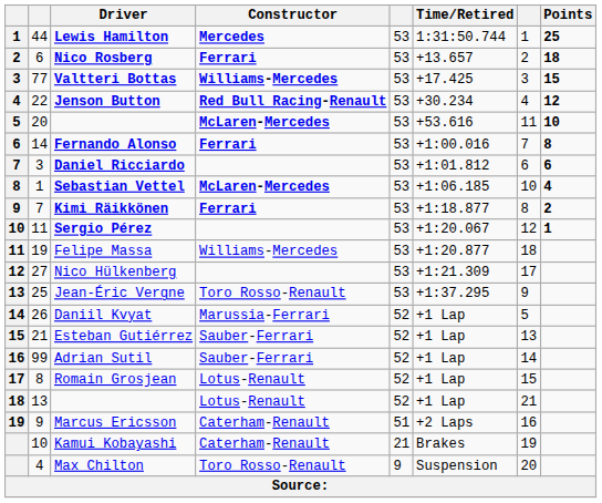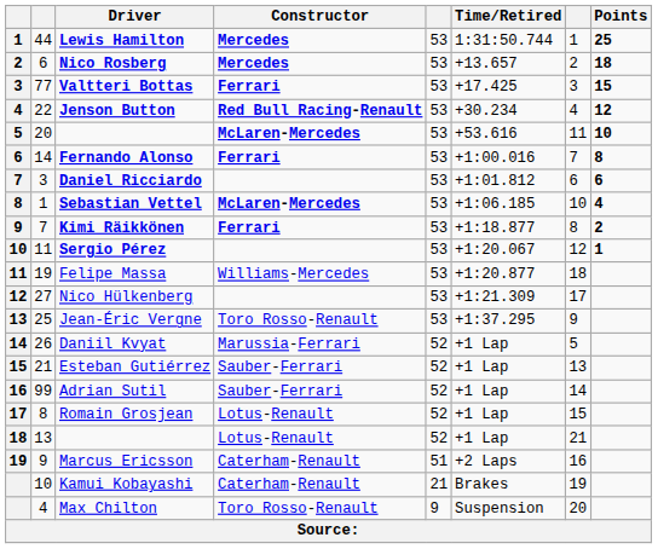 <table class=wikitable style="font-size:85%">
 <tr>
 <th scope="col"></th>
 <th scope="col"></th>
 <th scope="col" style="border-left:0px;">Driver</th>
 <th scope="col">Constructor</th>
 <th scope="col"></th>
 <th scope="col">Time/Retired</th>
 <th scope="col"></th>
 <th scope="col">Points</th>
 </tr>
 <tr>
 <th scope="row">1</th>
 <td align="center">44</td>
 <td style="border-left:0px"><strong></strong> <strong><a href='#'>Lewis Hamilton</a></strong></td>
 <td><strong><a href='#'>Mercedes</a></strong></td>
 <td>53</td>
 <td>1:31:50.744</td>
 <td>1</td>
 <td><strong>25</strong></td>
 </tr>
 <tr>
 <th scope="row">2</th>
 <td align="center">6</td>
 <td style="border-left:0px"><strong></strong> <strong><a href='#'>Nico Rosberg</a></strong></td>
-<td><strong><a href='#'>Ferrari</a></strong></td>
+<td><strong><a href='#'>Mercedes</a></strong></td>
 <td>53</td>
 <td>+13.657</td>
 <td>2</td>
 <td><strong>18</strong></td>
 </tr>
 <tr>
 <th scope="row">3</th>
 <td align="center">77</td>
 <td style="border-left:0px"><strong></strong> <strong><a href='#'>Valtteri Bottas</a></strong></td>
-<td><strong><a href='#'>Williams</a>-<a href='#'>Mercedes</a></strong></td>
+<td><strong><a href='#'>Ferrari</a></strong></td>
 <td>53</td>
 <td>+17.425</td>
 <td>3</td>
 <td><strong>15</strong></td>
 </tr>
 <tr>
 <th scope="row">4</th>
 <td align="center">22</td>
 <td style="border-left:0px"><strong></strong> <strong><a href='#'>Jenson Button</a></strong></td>
 <td><strong><a href='#'>Red Bull Racing</a>-<a href='#'>Renault</a></strong></td>
 <td>53</td>
 <td>+30.234</td>
 <td>4</td>
 <td><strong>12</strong></td>
 </tr>
 <tr>
 <th scope="row">5</th>
 <td align="center">20</td>
 <td style="border-left:0px"></td>
 <td><strong><a href='#'>McLaren</a>-<a href='#'>Mercedes</a></strong></td>
 <td>53</td>
 <td>+53.616</td>
 <td>11</td>
 <td><strong>10</strong></td>
 </tr>
 <tr>
 <th scope="row">6</th>
 <td align="center">14</td>
 <td style="border-left:0px"><strong></strong> <strong><a href='#'>Fernando Alonso</a></strong></td>
 <td><strong><a href='#'>Ferrari</a></strong></td>
 <td>53</td>
 <td>+1:00.016</td>
 <td>7</td>
 <td><strong>8</strong></td>
 </tr>
 <tr>
 <th scope="row">7</th>
 <td align="center">3</td>
 <td style="border-left:0px"> <strong><a href='#'>Daniel Ricciardo</a></strong></td>
 <td></td>
 <td>53</td>
 <td>+1:01.812</td>
 <td>6</td>
 <td><strong>6</strong></td>
 </tr>
 <tr>
 <th scope="row">8</th>
 <td align="center">1</td>
 <td style="border-left:0px"><strong></strong> <strong><a href='#'>Sebastian Vettel</a></strong></td>
 <td><strong><a href='#'>McLaren</a>-<a href='#'>Mercedes</a></strong></td>
 <td>53</td>
 <td>+1:06.185</td>
 <td>10</td>
 <td><strong>4</strong></td>
 </tr>
 <tr>
 <th scope="row">9</th>
 <td align="center">7</td>
 <td style="border-left:0px"><strong></strong> <strong><a href='#'>Kimi Räikkönen</a></strong></td>
 <td><strong><a href='#'>Ferrari</a></strong></td>
 <td>53</td>
 <td>+1:18.877</td>
 <td>8</td>
 <td><strong>2</strong></td>
 </tr>
 <tr>
 <th scope="row">10</th>
 <td align="center">11</td>
 <td style="border-left:0px"><strong></strong> <strong><a href='#'>Sergio Pérez</a></strong></td>
 <td></td>
 <td>53</td>
 <td>+1:20.067</td>
 <td>12</td>
 <td><strong>1</strong></td>
 </tr>
 <tr>
 <th scope="row">11</th>
 <td align="center">19</td>
 <td style="border-left:0px"> <a href='#'>Felipe Massa</a></td>
 <td><a href='#'>Williams</a>-<a href='#'>Mercedes</a></td>
 <td>53</td>
 <td>+1:20.877</td>
 <td>18</td>
 <td></td>
 </tr>
 <tr>
 <th scope="row">12</th>
 <td align="center">27</td>
 <td style="border-left:0px"> <a href='#'>Nico Hülkenberg</a></td>
 <td></td>
 <td>53</td>
 <td>+1:21.309</td>
 <td>17</td>
 <td></td>
 </tr>
 <tr>
 <th scope="row">13</th>
 <td align="center">25</td>
 <td style="border-left:0px"> <a href='#'>Jean-Éric Vergne</a></td>
 <td><a href='#'>Toro Rosso</a>-<a href='#'>Renault</a></td>
 <td>53</td>
 <td>+1:37.295</td>
 <td>9</td>
 <td></td>
 </tr>
 <tr>
 <th scope="row">14</th>
 <td align="center">26</td>
 <td style="border-left:0px"> <a href='#'>Daniil Kvyat</a></td>
 <td><a href='#'>Marussia</a>-<a href='#'>Ferrari</a></td>
 <td>52</td>
 <td>+1 Lap</td>
 <td>5</td>
 <td></td>
 </tr>
 <tr>
 <th scope="row">15</th>
 <td align="center">21</td>
 <td style="border-left:0px"> <a href='#'>Esteban Gutiérrez</a></td>
 <td><a href='#'>Sauber</a>-<a href='#'>Ferrari</a></td>
 <td>52</td>
 <td>+1 Lap</td>
 <td>13</td>
 <td></td>
 </tr>
 <tr>
 <th scope="row">16</th>
 <td align="center">99</td>
 <td style="border-left:0px"> <a href='#'>Adrian Sutil</a></td>
 <td><a href='#'>Sauber</a>-<a href='#'>Ferrari</a></td>
 <td>52</td>
 <td>+1 Lap</td>
 <td>14</td>
 <td></td>
 </tr>
 <tr>
 <th scope="row">17</th>
 <td align="center">8</td>
 <td style="border-left:0px"> <a href='#'>Romain Grosjean</a></td>
 <td><a href='#'>Lotus</a>-<a href='#'>Renault</a></td>
 <td>52</td>
 <td>+1 Lap</td>
 <td>15</td>
 <td></td>
 </tr>
 <tr>
 <th scope="row">18</th>
 <td align="center">13</td>
 <td style="border-left:0px"></td>
 <td><a href='#'>Lotus</a>-<a href='#'>Renault</a></td>
 <td>52</td>
 <td>+1 Lap</td>
 <td>21</td>
 <td></td>
 </tr>
 <tr>
 <th scope="row">19</th>
 <td align="center">9</td>
 <td style="border-left:0px"> <a href='#'>Marcus Ericsson</a></td>
 <td><a href='#'>Caterham</a>-<a href='#'>Renault</a></td>
 <td>51</td>
 <td>+2 Laps</td>
 <td>16</td>
 <td></td>
 </tr>
 <tr>
 <th scope="row"></th>
 <td align="center">10</td>
 <td style="border-left:0px"> <a href='#'>Kamui Kobayashi</a></td>
 <td><a href='#'>Caterham</a>-<a href='#'>Renault</a></td>
 <td>21</td>
 <td>Brakes</td>
 <td>19</td>
 <td></td>
 </tr>
 <tr>
 <th scope="row"></th>
 <td align="center">4</td>
 <td style="border-left:0px"> <a href='#'>Max Chilton</a></td>
 <td><a href='#'>Toro Rosso</a>-<a href='#'>Renault</a></td>
 <td>9</td>
 <td>Suspension</td>
 <td>20</td>
 <td></td>
 </tr>
 <tr>
 <th colspan=9>Source:</th>
 </tr>
 <tr>
 </tr>
 </table>
